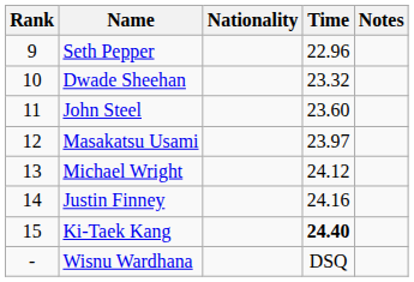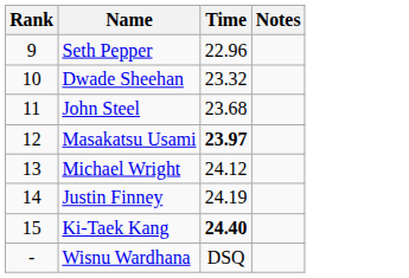 <table class="wikitable sortable" style="text-align:center">
 <tr>
 <th>Rank</th>
 <th>Name</th>
-<th>Nationality</th>
 <th>Time</th>
 <th>Notes</th>
 </tr>
 <tr>
 <td>9</td>
 <td align=left><a href='#'>Seth Pepper</a></td>
-<td align=left></td>
 <td>22.96</td>
 <td></td>
 </tr>
 <tr>
 <td>10</td>
 <td align=left><a href='#'>Dwade Sheehan</a></td>
-<td align=left></td>
 <td>23.32</td>
 <td></td>
 </tr>
 <tr>
 <td>11</td>
 <td align=left><a href='#'>John Steel</a></td>
-<td align=left></td>
-<td>23.60</td>
+<td>23.68</td>
 <td></td>
 </tr>
 <tr>
 <td>12</td>
 <td align=left><a href='#'>Masakatsu Usami</a></td>
-<td align=left></td>
-<td>23.97</td>
+<td><strong>23.97</strong></td>
 <td></td>
 </tr>
 <tr>
 <td>13</td>
 <td align=left><a href='#'>Michael Wright</a></td>
-<td align=left></td>
 <td>24.12</td>
 <td></td>
 </tr>
 <tr>
 <td>14</td>
 <td align=left><a href='#'>Justin Finney</a></td>
-<td align=left></td>
-<td>24.16</td>
+<td>24.19</td>
 <td></td>
 </tr>
 <tr>
 <td>15</td>
 <td align=left><a href='#'>Ki-Taek Kang</a></td>
-<td align=left></td>
 <td><strong>24.40</strong></td>
 <td></td>
 </tr>
 <tr>
 <td>-</td>
 <td align=left><a href='#'>Wisnu Wardhana</a></td>
-<td align=left></td>
 <td>DSQ</td>
 <td></td>
 </tr>
 </table>
